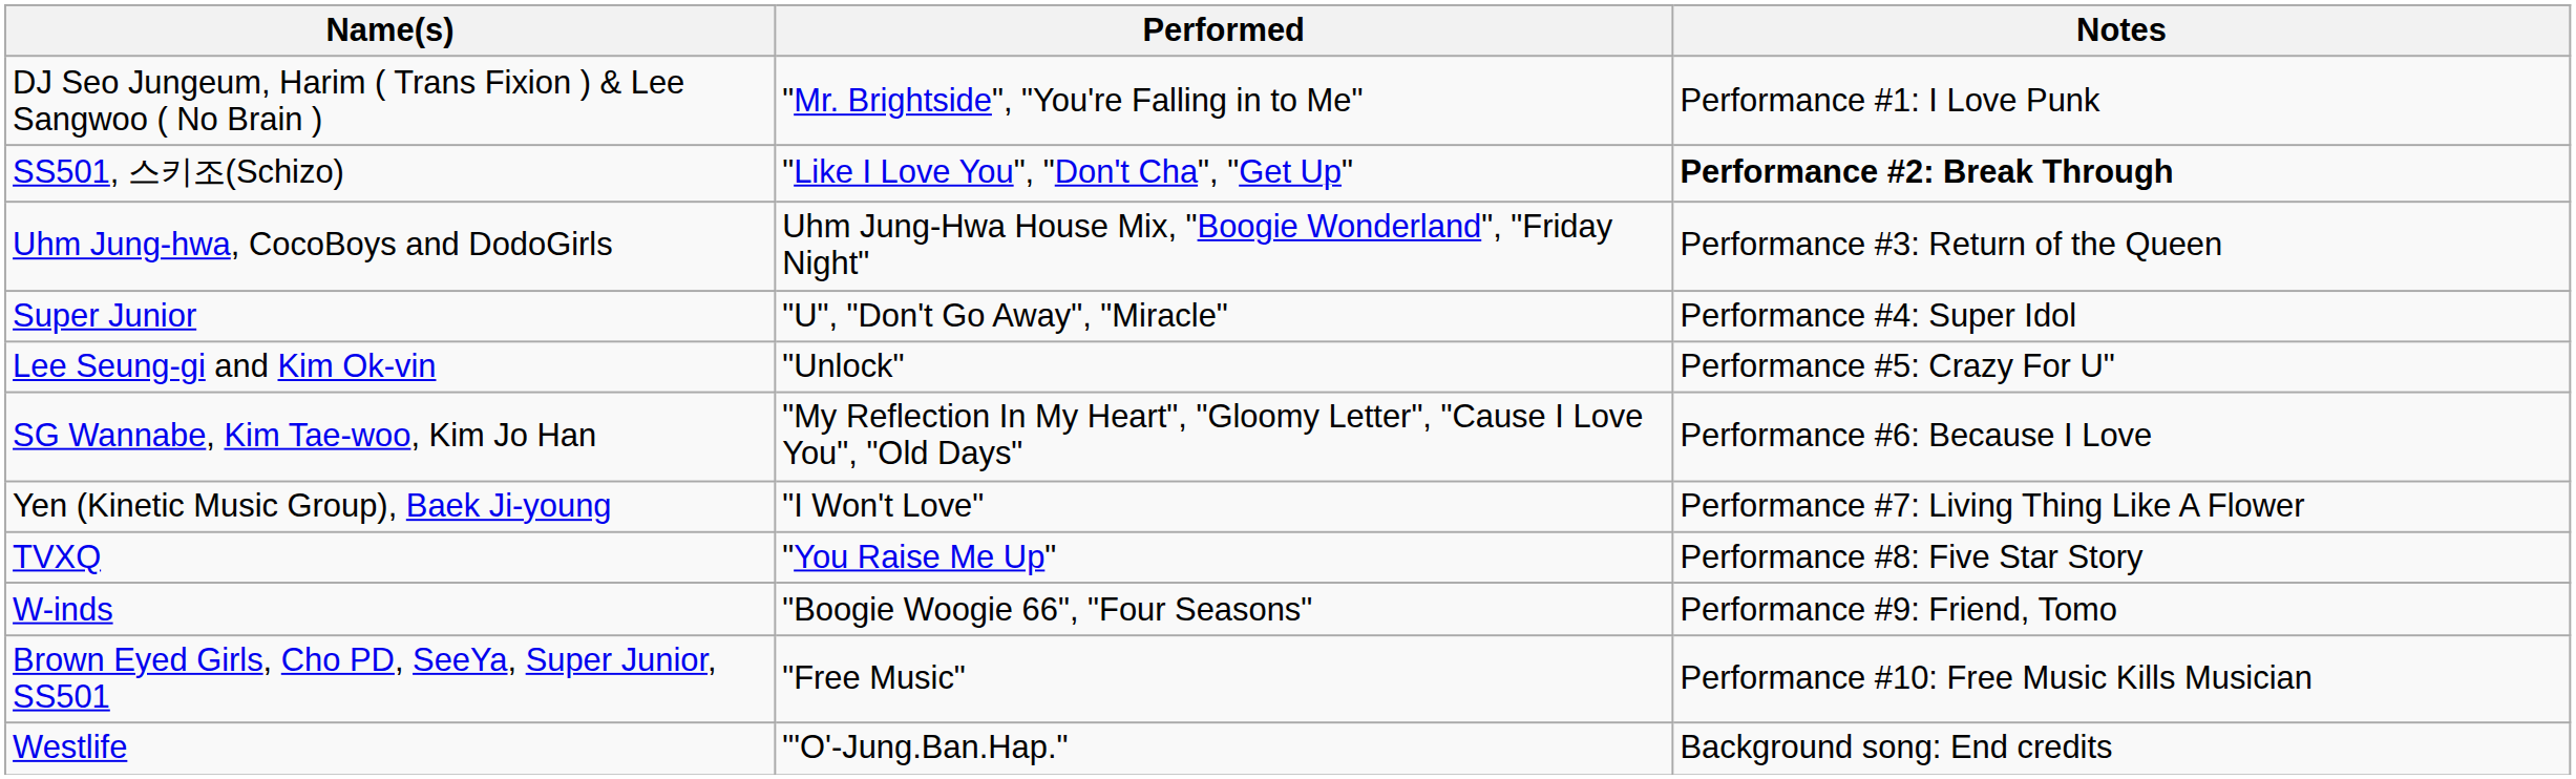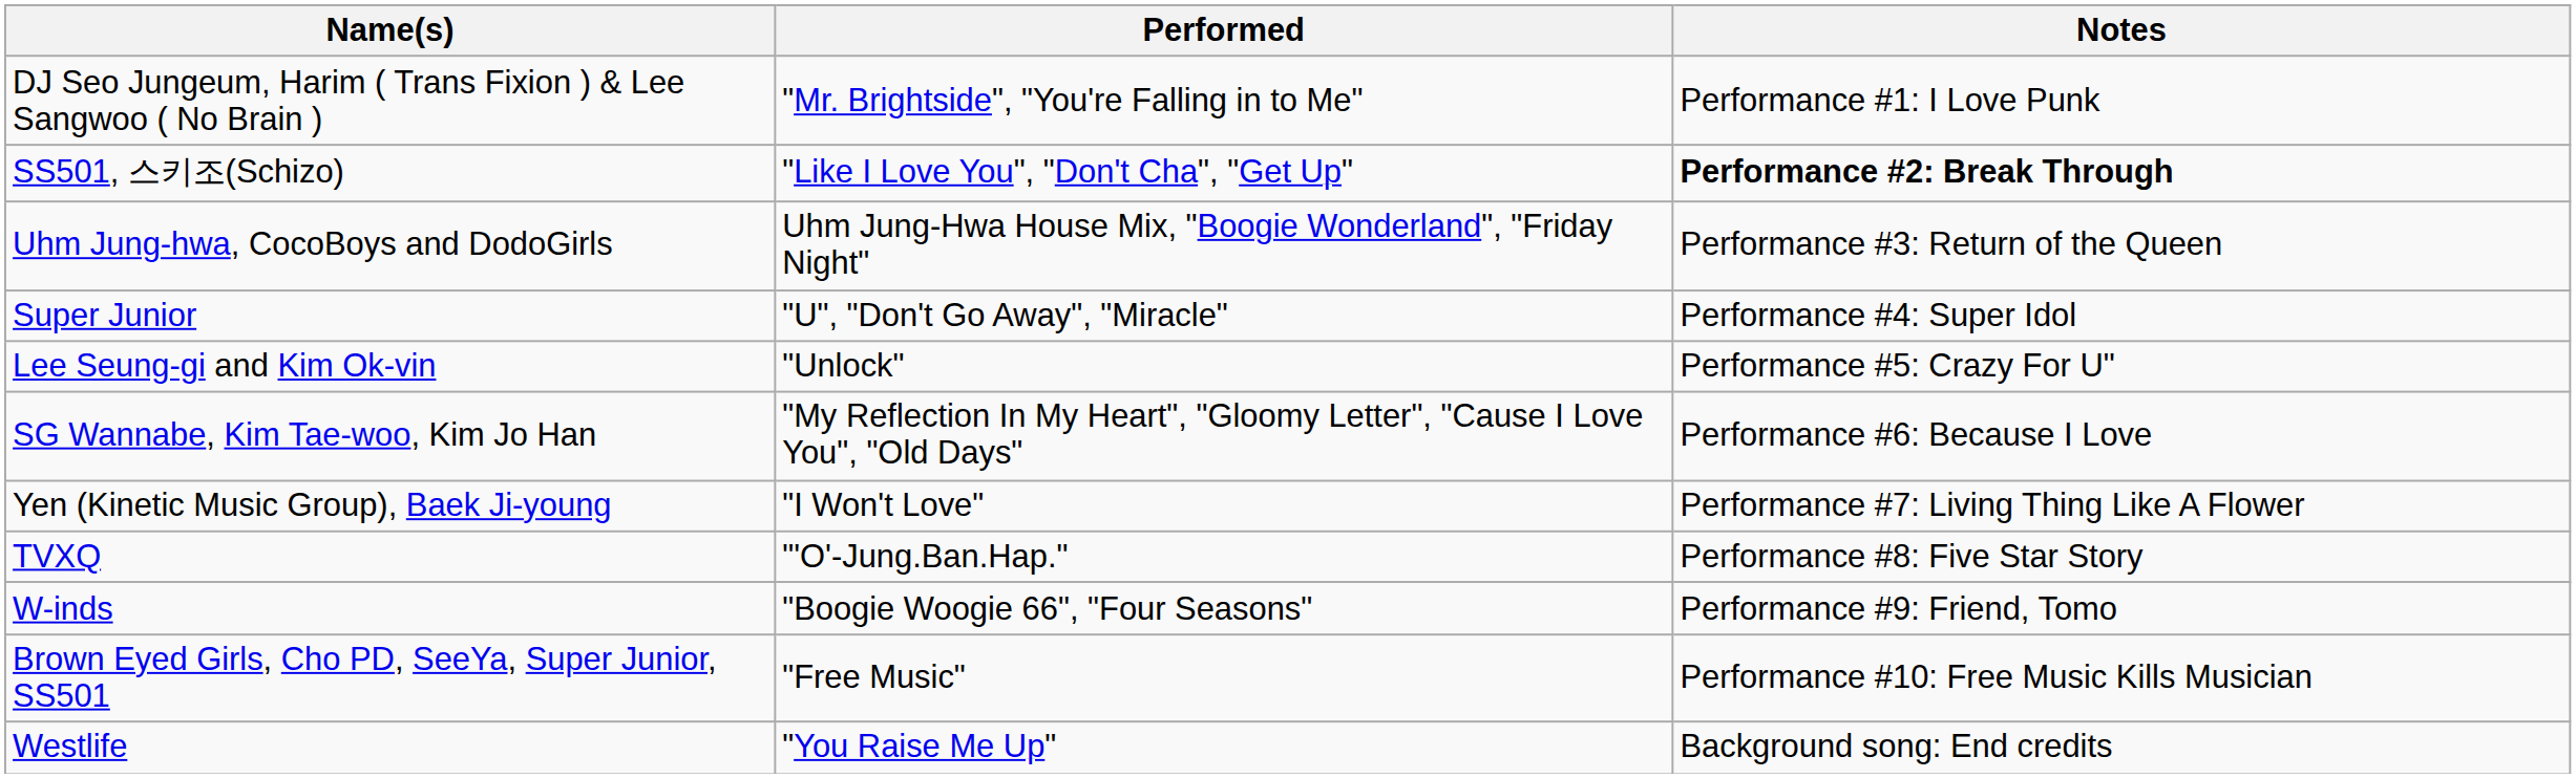 <table class="wikitable sortable" style="width:80%;">
 <tr>
 <th width=30%>Name(s)</th>
 <th width=35%>Performed</th>
 <th width=35%>Notes</th>
 </tr>
 <tr>
 <td>DJ Seo Jungeum, Harim ( Trans Fixion ) & Lee Sangwoo ( No Brain )</td>
 <td>"<a href='#'>Mr. Brightside</a>", "You're Falling in to Me"</td>
 <td>Performance #1: I Love Punk</td>
 </tr>
 <tr>
 <td><a href='#'>SS501</a>, 스키조(Schizo)</td>
 <td>"<a href='#'>Like I Love You</a>", "<a href='#'>Don't Cha</a>", "<a href='#'>Get Up</a>"</td>
 <td><strong>Performance #2: Break Through</strong></td>
 </tr>
 <tr>
 <td><a href='#'>Uhm Jung-hwa</a>, CocoBoys and DodoGirls</td>
 <td>Uhm Jung-Hwa House Mix, "<a href='#'>Boogie Wonderland</a>", "Friday Night"</td>
 <td>Performance #3: Return of the Queen</td>
 </tr>
 <tr>
 <td><a href='#'>Super Junior</a></td>
 <td>"U", "Don't Go Away", "Miracle"</td>
 <td>Performance #4: Super Idol</td>
 </tr>
 <tr>
 <td><a href='#'>Lee Seung-gi</a> and <a href='#'>Kim Ok-vin</a></td>
 <td>"Unlock"</td>
 <td>Performance #5: Crazy For U"</td>
 </tr>
 <tr>
 <td><a href='#'>SG Wannabe</a>, <a href='#'>Kim Tae-woo</a>, Kim Jo Han</td>
 <td>"My Reflection In My Heart", "Gloomy Letter", "Cause I Love You", "Old Days"</td>
 <td>Performance #6: Because I Love</td>
 </tr>
 <tr>
 <td>Yen (Kinetic Music Group), <a href='#'>Baek Ji-young</a></td>
 <td>"I Won't Love"</td>
 <td>Performance #7: Living Thing Like A Flower</td>
 </tr>
 <tr>
 <td><a href='#'>TVXQ</a></td>
-<td>"<a href='#'>You Raise Me Up</a>"</td>
+<td>"'O'-Jung.Ban.Hap."</td>
 <td>Performance #8: Five Star Story</td>
 </tr>
 <tr>
 <td><a href='#'>W-inds</a></td>
 <td>"Boogie Woogie 66", "Four Seasons"</td>
 <td>Performance #9: Friend, Tomo</td>
 </tr>
 <tr>
 <td><a href='#'>Brown Eyed Girls</a>, <a href='#'>Cho PD</a>, <a href='#'>SeeYa</a>, <a href='#'>Super Junior</a>, <a href='#'>SS501</a></td>
 <td>"Free Music"</td>
 <td>Performance #10: Free Music Kills Musician</td>
 </tr>
 <tr>
 <td><a href='#'>Westlife</a></td>
-<td>"'O'-Jung.Ban.Hap."</td>
+<td>"<a href='#'>You Raise Me Up</a>"</td>
 <td>Background song: End credits</td>
 </tr>
 </table>
